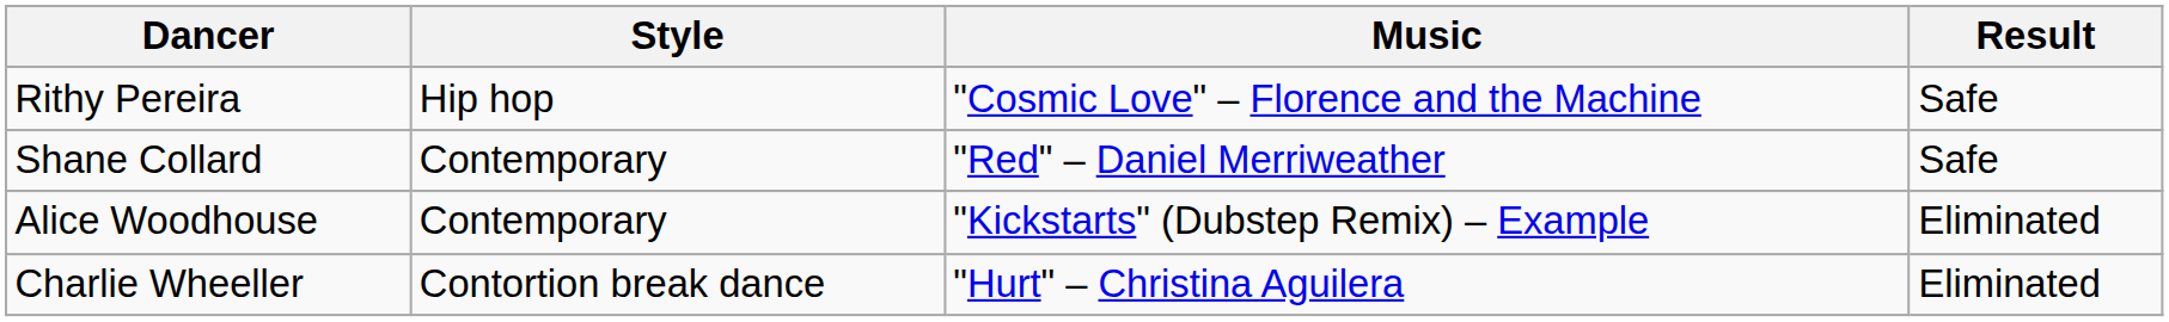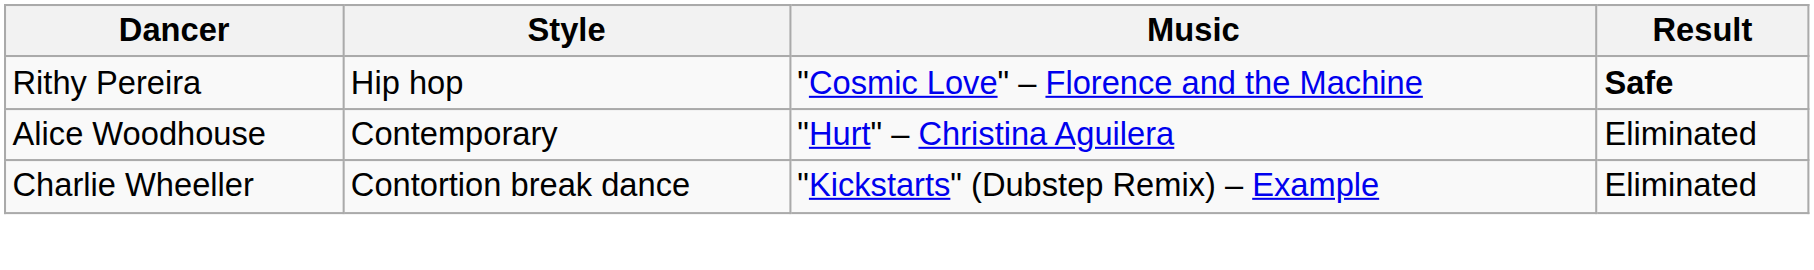 <table class="wikitable" style="width:70%;">
 <tr>
 <th>Dancer</th>
 <th>Style</th>
 <th>Music</th>
 <th>Result</th>
 </tr>
 <tr>
 <td>Rithy Pereira</td>
 <td>Hip hop</td>
 <td>"<a href='#'>Cosmic Love</a>" – <a href='#'>Florence and the Machine</a></td>
-<td>Safe</td>
-</tr>
-<tr>
-<td>Shane Collard</td>
-<td>Contemporary</td>
-<td>"<a href='#'>Red</a>" – <a href='#'>Daniel Merriweather</a></td>
-<td>Safe</td>
+<td><strong>Safe</strong></td>
 </tr>
 <tr>
 <td>Alice Woodhouse</td>
 <td>Contemporary</td>
-<td>"<a href='#'>Kickstarts</a>" (Dubstep Remix) – <a href='#'>Example</a></td>
+<td>"<a href='#'>Hurt</a>" – <a href='#'>Christina Aguilera</a></td>
 <td>Eliminated</td>
 </tr>
 <tr>
 <td>Charlie Wheeller</td>
 <td>Contortion break dance</td>
-<td>"<a href='#'>Hurt</a>" – <a href='#'>Christina Aguilera</a></td>
+<td>"<a href='#'>Kickstarts</a>" (Dubstep Remix) – <a href='#'>Example</a></td>
 <td>Eliminated</td>
 </tr>
 </table>
